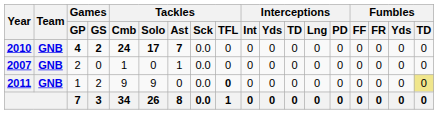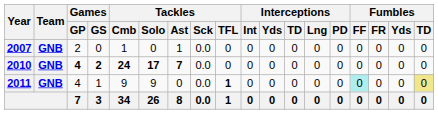 <table class="wikitable" style="text-align:center">
 <tr>
 <th rowspan="2">Year</th>
 <th rowspan="2">Team</th>
 <th colspan="2">Games</th>
 <th colspan="5">Tackles</th>
 <th colspan="5">Interceptions</th>
 <th colspan="4">Fumbles</th>
 </tr>
 <tr>
 <th>GP</th>
 <th>GS</th>
 <th>Cmb</th>
 <th>Solo</th>
 <th>Ast</th>
 <th>Sck</th>
 <th>TFL</th>
 <th>Int</th>
 <th>Yds</th>
 <th>TD</th>
 <th>Lng</th>
 <th>PD</th>
 <th>FF</th>
 <th>FR</th>
 <th>Yds</th>
 <th>TD</th>
 </tr>
 <tr>
+<th><a href='#'>2007</a></th>
+<th><a href='#'>GNB</a></th>
+<td>2</td>
+<td>0</td>
+<td>1</td>
+<td>0</td>
+<td>1</td>
+<td>0.0</td>
+<td>0</td>
+<td>0</td>
+<td>0</td>
+<td>0</td>
+<td>0</td>
+<td>0</td>
+<td>0</td>
+<td>0</td>
+<td>0</td>
+<td>0</td>
+</tr>
+<tr>
 <th><a href='#'>2010</a></th>
 <th><a href='#'>GNB</a></th>
 <td><strong>4</strong></td>
 <td><strong>2</strong></td>
 <td><strong>24</strong></td>
 <td><strong>17</strong></td>
 <td><strong>7</strong></td>
 <td>0.0</td>
 <td>0</td>
 <td>0</td>
 <td>0</td>
 <td>0</td>
 <td>0</td>
 <td>0</td>
 <td>0</td>
 <td>0</td>
 <td>0</td>
 <td>0</td>
 </tr>
 <tr>
-<th><a href='#'>2007</a></th>
+<th><a href='#'>2011</a></th>
 <th><a href='#'>GNB</a></th>
-<td>2</td>
+<td>4</td>
+<td>1</td>
+<td>9</td>
+<td>9</td>
 <td>0</td>
-<td>1</td>
-<td>0</td>
-<td>1</td>
 <td>0.0</td>
+<td><strong>1</strong></td>
 <td>0</td>
 <td>0</td>
 <td>0</td>
 <td>0</td>
 <td>0</td>
-<td>0</td>
-<td>0</td>
-<td>0</td>
-<td>0</td>
-<td>0</td>
-</tr>
-<tr>
-<th><a href='#'>2011</a></th>
-<th><a href='#'>GNB</a></th>
-<td>1</td>
-<td>2</td>
-<td>9</td>
-<td>9</td>
-<td>0</td>
-<td>0.0</td>
-<td><strong>0</strong></td>
-<td>0</td>
-<td>0</td>
-<td>0</td>
-<td>0</td>
-<td>0</td>
-<td>0</td>
+<td style="background: paleturquoise;">0</td>
 <td>0</td>
 <td>0</td>
 <td style="background: khaki;">0</td>
 </tr>
 <tr>
 <th colspan="2"></th>
 <th>7</th>
 <th>3</th>
 <th>34</th>
 <th>26</th>
 <th>8</th>
 <th>0.0</th>
 <th>1</th>
 <th>0</th>
 <th>0</th>
 <th>0</th>
 <th>0</th>
 <th>0</th>
 <th>0</th>
 <th>0</th>
 <th>0</th>
 <th>0</th>
 </tr>
 </table>
